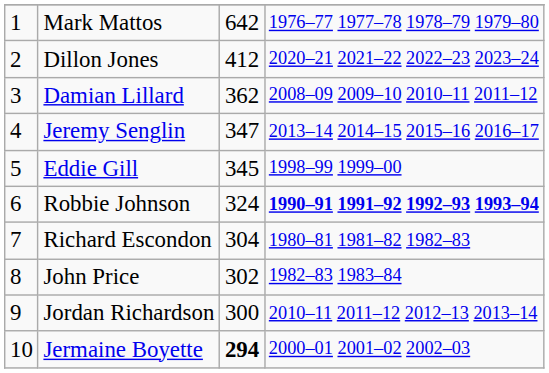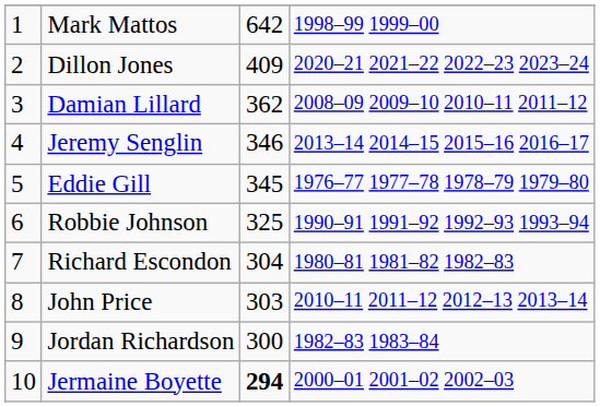 <table class="wikitable">
 <tr>
 </tr>
 <tr>
 <td>1</td>
 <td>Mark Mattos</td>
 <td>642</td>
-<td style="font-size:80%;"><a href='#'>1976–77</a> <a href='#'>1977–78</a> <a href='#'>1978–79</a> <a href='#'>1979–80</a></td>
+<td style="font-size:80%;"><a href='#'>1998–99</a> <a href='#'>1999–00</a></td>
 </tr>
 <tr>
 <td>2</td>
 <td>Dillon Jones</td>
-<td>412</td>
+<td>409</td>
 <td style="font-size:80%;"><a href='#'>2020–21</a> <a href='#'>2021–22</a> <a href='#'>2022–23</a> <a href='#'>2023–24</a></td>
 </tr>
 <tr>
 <td>3</td>
 <td><a href='#'>Damian Lillard</a></td>
 <td>362</td>
 <td style="font-size:80%;"><a href='#'>2008–09</a> <a href='#'>2009–10</a> <a href='#'>2010–11</a> <a href='#'>2011–12</a></td>
 </tr>
 <tr>
 <td>4</td>
 <td><a href='#'>Jeremy Senglin</a></td>
-<td>347</td>
+<td>346</td>
 <td style="font-size:80%;"><a href='#'>2013–14</a> <a href='#'>2014–15</a> <a href='#'>2015–16</a> <a href='#'>2016–17</a></td>
 </tr>
 <tr>
 <td>5</td>
 <td><a href='#'>Eddie Gill</a></td>
 <td>345</td>
-<td style="font-size:80%;"><a href='#'>1998–99</a> <a href='#'>1999–00</a></td>
+<td style="font-size:80%;"><a href='#'>1976–77</a> <a href='#'>1977–78</a> <a href='#'>1978–79</a> <a href='#'>1979–80</a></td>
 </tr>
 <tr>
 <td>6</td>
 <td>Robbie Johnson</td>
-<td>324</td>
-<td style="font-size:80%;"><strong><a href='#'>1990–91</a> <a href='#'>1991–92</a> <a href='#'>1992–93</a> <a href='#'>1993–94</a></strong></td>
+<td>325</td>
+<td style="font-size:80%;"><a href='#'>1990–91</a> <a href='#'>1991–92</a> <a href='#'>1992–93</a> <a href='#'>1993–94</a></td>
 </tr>
 <tr>
 <td>7</td>
 <td>Richard Escondon</td>
 <td>304</td>
 <td style="font-size:80%;"><a href='#'>1980–81</a> <a href='#'>1981–82</a> <a href='#'>1982–83</a></td>
 </tr>
 <tr>
 <td>8</td>
 <td>John Price</td>
-<td>302</td>
-<td style="font-size:80%;"><a href='#'>1982–83</a> <a href='#'>1983–84</a></td>
+<td>303</td>
+<td style="font-size:80%;"><a href='#'>2010–11</a> <a href='#'>2011–12</a> <a href='#'>2012–13</a> <a href='#'>2013–14</a></td>
 </tr>
 <tr>
 <td>9</td>
 <td>Jordan Richardson</td>
 <td>300</td>
-<td style="font-size:80%;"><a href='#'>2010–11</a> <a href='#'>2011–12</a> <a href='#'>2012–13</a> <a href='#'>2013–14</a></td>
+<td style="font-size:80%;"><a href='#'>1982–83</a> <a href='#'>1983–84</a></td>
 </tr>
 <tr>
 <td>10</td>
 <td><a href='#'>Jermaine Boyette</a></td>
 <td><strong>294</strong></td>
 <td style="font-size:80%;"><a href='#'>2000–01</a> <a href='#'>2001–02</a> <a href='#'>2002–03</a></td>
 </tr>
 </table>
